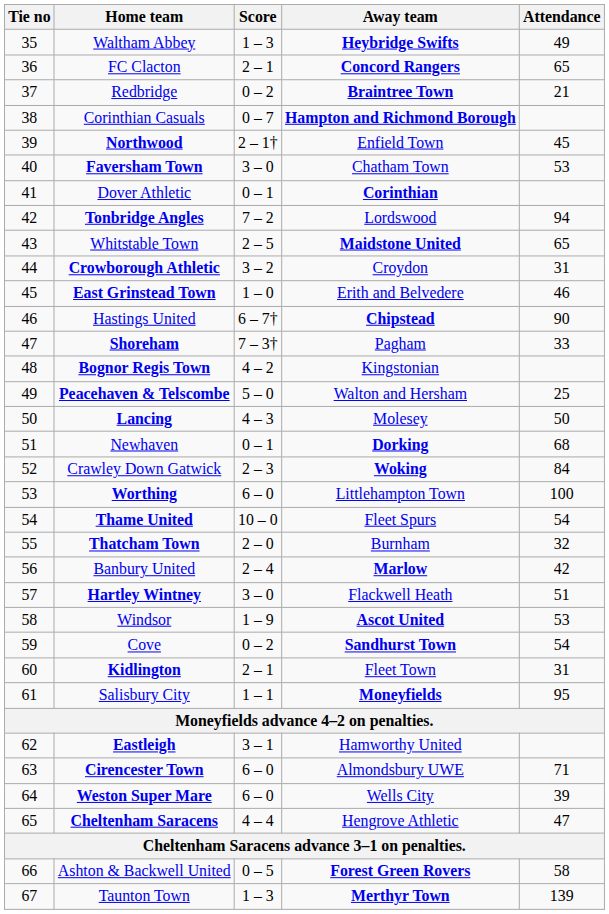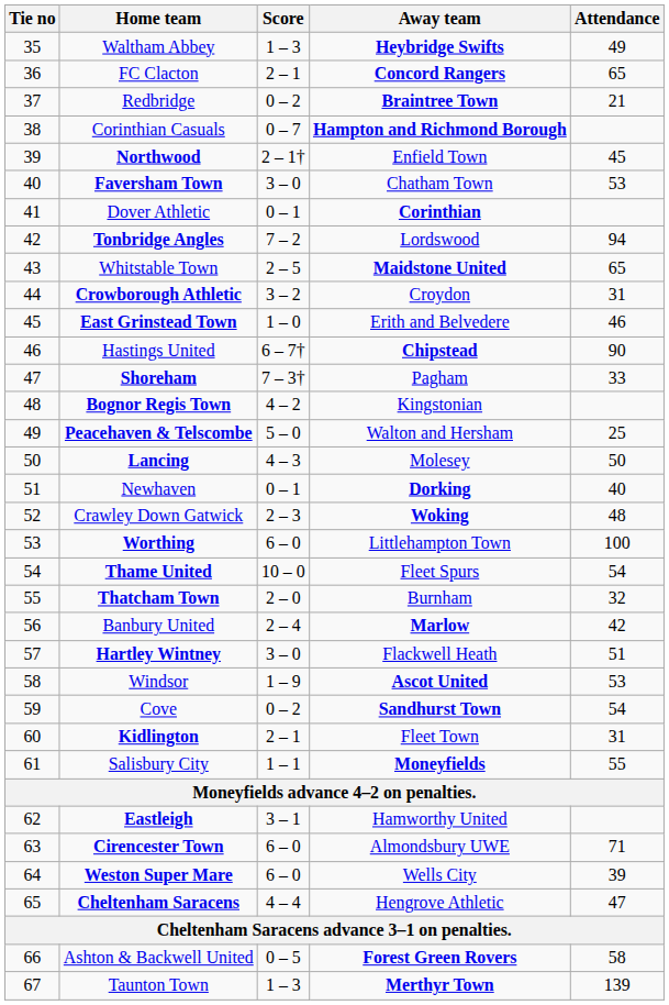 <table class="wikitable" style="text-align:center">
 <tr>
 <th>Tie no</th>
 <th>Home team</th>
 <th>Score</th>
 <th>Away team</th>
 <th>Attendance</th>
 </tr>
 <tr>
 <td>35</td>
 <td><a href='#'>Waltham Abbey</a></td>
 <td>1 – 3</td>
 <td><strong><a href='#'>Heybridge Swifts</a></strong></td>
 <td>49</td>
 </tr>
 <tr>
 <td>36</td>
 <td><a href='#'>FC Clacton</a></td>
 <td>2 – 1</td>
 <td><strong><a href='#'>Concord Rangers</a></strong></td>
 <td>65</td>
 </tr>
 <tr>
 <td>37</td>
 <td><a href='#'>Redbridge</a></td>
 <td>0 – 2</td>
 <td><strong><a href='#'>Braintree Town</a></strong></td>
 <td>21</td>
 </tr>
 <tr>
 <td>38</td>
 <td><a href='#'>Corinthian Casuals</a></td>
 <td>0 – 7</td>
 <td><strong><a href='#'>Hampton and Richmond Borough</a></strong></td>
 <td></td>
 </tr>
 <tr>
 <td>39</td>
 <td><strong><a href='#'>Northwood</a></strong></td>
 <td>2 – 1†</td>
 <td><a href='#'>Enfield Town</a></td>
 <td>45</td>
 </tr>
 <tr>
 <td>40</td>
 <td><strong><a href='#'>Faversham Town</a></strong></td>
 <td>3 – 0</td>
 <td><a href='#'>Chatham Town</a></td>
 <td>53</td>
 </tr>
 <tr>
 <td>41</td>
 <td><a href='#'>Dover Athletic</a></td>
 <td>0 – 1</td>
 <td><strong><a href='#'>Corinthian</a></strong></td>
 <td></td>
 </tr>
 <tr>
 <td>42</td>
 <td><strong><a href='#'>Tonbridge Angles</a></strong></td>
 <td>7 – 2</td>
 <td><a href='#'>Lordswood</a></td>
 <td>94</td>
 </tr>
 <tr>
 <td>43</td>
 <td><a href='#'>Whitstable Town</a></td>
 <td>2 – 5</td>
 <td><strong><a href='#'>Maidstone United</a></strong></td>
 <td>65</td>
 </tr>
 <tr>
 <td>44</td>
 <td><strong><a href='#'>Crowborough Athletic</a></strong></td>
 <td>3 – 2</td>
 <td><a href='#'>Croydon</a></td>
 <td>31</td>
 </tr>
 <tr>
 <td>45</td>
 <td><strong><a href='#'>East Grinstead Town</a></strong></td>
 <td>1 – 0</td>
 <td><a href='#'>Erith and Belvedere</a></td>
 <td>46</td>
 </tr>
 <tr>
 <td>46</td>
 <td><a href='#'>Hastings United</a></td>
 <td>6 – 7†</td>
 <td><strong><a href='#'>Chipstead</a></strong></td>
 <td>90</td>
 </tr>
 <tr>
 <td>47</td>
 <td><strong><a href='#'>Shoreham</a></strong></td>
 <td>7 – 3†</td>
 <td><a href='#'>Pagham</a></td>
 <td>33</td>
 </tr>
 <tr>
 <td>48</td>
 <td><strong><a href='#'>Bognor Regis Town</a></strong></td>
 <td>4 – 2</td>
 <td><a href='#'>Kingstonian</a></td>
 <td></td>
 </tr>
 <tr>
 <td>49</td>
 <td><strong><a href='#'>Peacehaven & Telscombe</a></strong></td>
 <td>5 – 0</td>
 <td><a href='#'>Walton and Hersham</a></td>
 <td>25</td>
 </tr>
 <tr>
 <td>50</td>
 <td><strong><a href='#'>Lancing</a></strong></td>
 <td>4 – 3</td>
 <td><a href='#'>Molesey</a></td>
 <td>50</td>
 </tr>
 <tr>
 <td>51</td>
 <td><a href='#'>Newhaven</a></td>
 <td>0 – 1</td>
 <td><strong><a href='#'>Dorking</a></strong></td>
-<td>68</td>
+<td>40</td>
 </tr>
 <tr>
 <td>52</td>
 <td><a href='#'>Crawley Down Gatwick</a></td>
 <td>2 – 3</td>
 <td><strong><a href='#'>Woking</a></strong></td>
-<td>84</td>
+<td>48</td>
 </tr>
 <tr>
 <td>53</td>
 <td><strong><a href='#'>Worthing</a></strong></td>
 <td>6 – 0</td>
 <td><a href='#'>Littlehampton Town</a></td>
 <td>100</td>
 </tr>
 <tr>
 <td>54</td>
 <td><strong><a href='#'>Thame United</a></strong></td>
 <td>10 – 0</td>
 <td><a href='#'>Fleet Spurs</a></td>
 <td>54</td>
 </tr>
 <tr>
 <td>55</td>
 <td><strong><a href='#'>Thatcham Town</a></strong></td>
 <td>2 – 0</td>
 <td><a href='#'>Burnham</a></td>
 <td>32</td>
 </tr>
 <tr>
 <td>56</td>
 <td><a href='#'>Banbury United</a></td>
 <td>2 – 4</td>
 <td><strong><a href='#'>Marlow</a></strong></td>
 <td>42</td>
 </tr>
 <tr>
 <td>57</td>
 <td><strong><a href='#'>Hartley Wintney</a></strong></td>
 <td>3 – 0</td>
 <td><a href='#'>Flackwell Heath</a></td>
 <td>51</td>
 </tr>
 <tr>
 <td>58</td>
 <td><a href='#'>Windsor</a></td>
 <td>1 – 9</td>
 <td><strong><a href='#'>Ascot United</a></strong></td>
 <td>53</td>
 </tr>
 <tr>
 <td>59</td>
 <td><a href='#'>Cove</a></td>
 <td>0 – 2</td>
 <td><strong><a href='#'>Sandhurst Town</a></strong></td>
 <td>54</td>
 </tr>
 <tr>
 <td>60</td>
 <td><strong><a href='#'>Kidlington</a></strong></td>
 <td>2 – 1</td>
 <td><a href='#'>Fleet Town</a></td>
 <td>31</td>
 </tr>
 <tr>
 <td>61</td>
 <td><a href='#'>Salisbury City</a></td>
 <td>1 – 1</td>
 <td><strong><a href='#'>Moneyfields</a></strong></td>
-<td>95</td>
+<td>55</td>
 </tr>
 <tr>
 <th colspan="5"><strong>Moneyfields advance 4–2 on penalties.</strong></th>
 </tr>
 <tr>
 <td>62</td>
 <td><strong><a href='#'>Eastleigh</a></strong></td>
 <td>3 – 1</td>
 <td><a href='#'>Hamworthy United</a></td>
 <td></td>
 </tr>
 <tr>
 <td>63</td>
 <td><strong><a href='#'>Cirencester Town</a></strong></td>
 <td>6 – 0</td>
 <td><a href='#'>Almondsbury UWE</a></td>
 <td>71</td>
 </tr>
 <tr>
 <td>64</td>
 <td><strong><a href='#'>Weston Super Mare</a></strong></td>
 <td>6 – 0</td>
 <td><a href='#'>Wells City</a></td>
 <td>39</td>
 </tr>
 <tr>
 <td>65</td>
 <td><strong><a href='#'>Cheltenham Saracens</a></strong></td>
 <td>4 – 4</td>
 <td><a href='#'>Hengrove Athletic</a></td>
 <td>47</td>
 </tr>
 <tr>
 <th colspan="5"><strong>Cheltenham Saracens advance 3–1 on penalties.</strong></th>
 </tr>
 <tr>
 <td>66</td>
 <td><a href='#'>Ashton & Backwell United</a></td>
 <td>0 – 5</td>
 <td><strong><a href='#'>Forest Green Rovers</a></strong></td>
 <td>58</td>
 </tr>
 <tr>
 <td>67</td>
 <td><a href='#'>Taunton Town</a></td>
 <td>1 – 3</td>
 <td><strong><a href='#'>Merthyr Town</a></strong></td>
 <td>139</td>
 </tr>
 </table>
